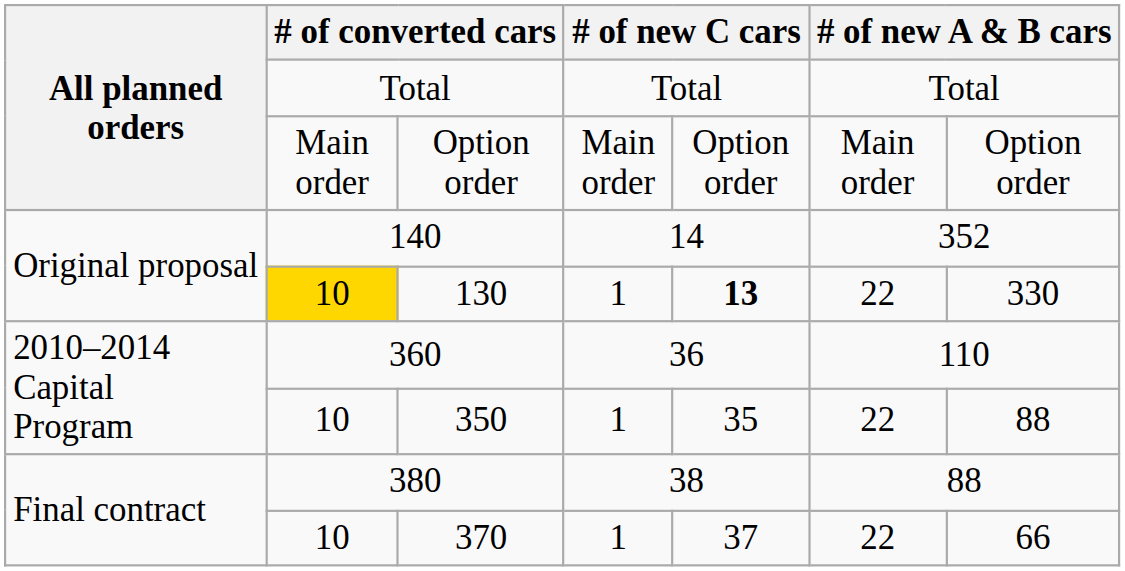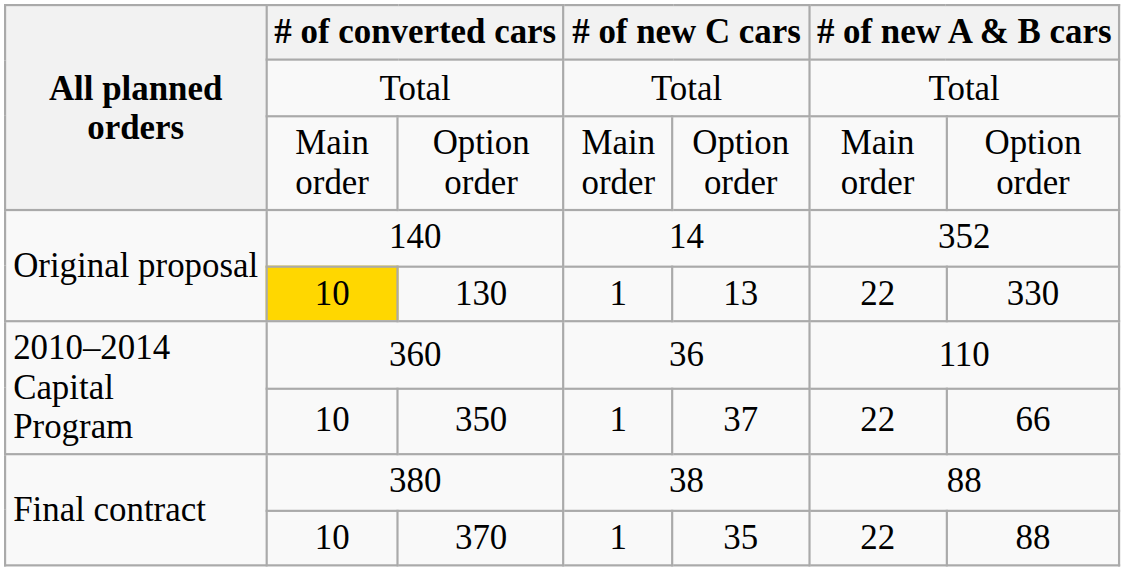 <table class="wikitable">
 <tr>
 <th rowspan=3>All planned<br>orders</th>
 <th colspan=2># of converted cars</th>
 <th colspan=2># of new C cars</th>
 <th colspan=2># of new A & B cars</th>
 </tr>
 <tr style="text-align:center;">
 <td colspan="2">Total</td>
 <td colspan="2">Total</td>
 <td colspan="2">Total</td>
 </tr>
 <tr>
 <td align=center>Main<br>order</td>
 <td align=center>Option<br>order</td>
 <td align=center>Main<br>order</td>
 <td align=center>Option<br>order</td>
 <td align=center>Main<br>order</td>
 <td align=center>Option<br>order</td>
 </tr>
 <tr>
 <td rowspan=2>Original proposal</td>
 <td style="text-align:center;" colspan="2">140</td>
 <td style="text-align:center;" colspan="2">14</td>
 <td style="text-align:center;" colspan="2">352</td>
 </tr>
 <tr>
 <td align=center style="background: gold;">10</td>
 <td align=center>130</td>
 <td align=center>1</td>
-<td align=center><strong>13</strong></td>
+<td align=center>13</td>
 <td align=center>22</td>
 <td align=center>330</td>
 </tr>
 <tr>
 <td rowspan=2>2010–2014<br>Capital<br>Program</td>
 <td style="text-align:center;" colspan="2">360</td>
 <td style="text-align:center;" colspan="2">36</td>
 <td style="text-align:center;" colspan="2">110</td>
 </tr>
 <tr>
 <td align=center>10</td>
 <td align=center>350</td>
 <td align=center>1</td>
-<td align=center>35</td>
+<td align=center>37</td>
 <td align=center>22</td>
-<td align=center>88</td>
+<td align=center>66</td>
 </tr>
 <tr>
 <td rowspan=2>Final contract</td>
 <td style="text-align:center;" colspan="2">380</td>
 <td style="text-align:center;" colspan="2">38</td>
 <td style="text-align:center;" colspan="2">88</td>
 </tr>
 <tr>
 <td align=center>10</td>
 <td align=center>370</td>
 <td align=center>1</td>
-<td align=center>37</td>
+<td align=center>35</td>
 <td align=center>22</td>
-<td align=center>66</td>
+<td align=center>88</td>
 </tr>
 </table>
